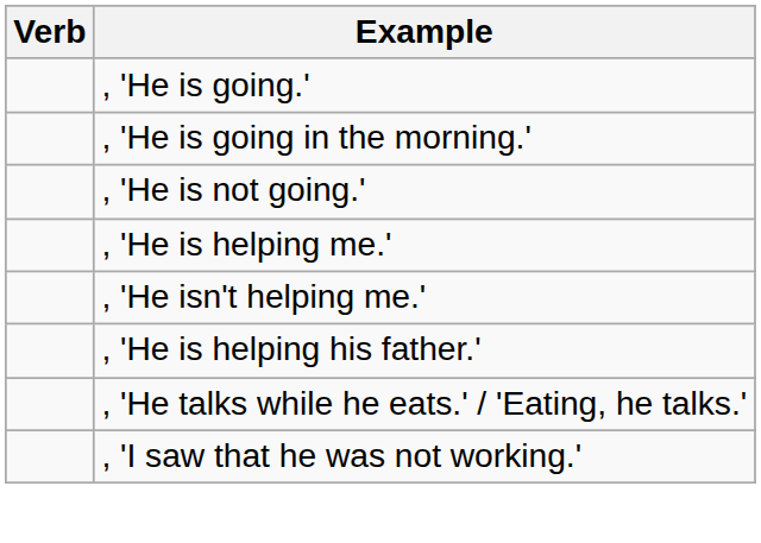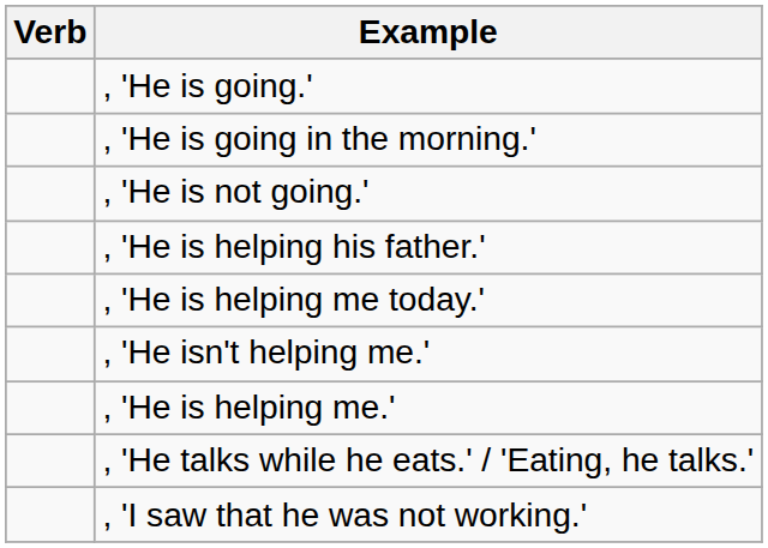 <table class="wikitable">
 <tr>
 <th>Verb</th>
 <th>Example</th>
 </tr>
 <tr>
 <td><em></em></td>
 <td><em></em>, 'He is going.'</td>
 </tr>
 <tr>
 <td><em></em></td>
 <td><em></em>, 'He is going in the morning.'</td>
 </tr>
 <tr>
 <td><em></em></td>
 <td><em></em>, 'He is not going.'</td>
 </tr>
 <tr>
 <td><em></em></td>
-<td><em></em>, 'He is helping me.'</td>
+<td><em></em>, 'He is helping his father.'</td>
+</tr>
+<tr>
+<td><em></em></td>
+<td><em></em>, 'He is helping me today.'</td>
 </tr>
 <tr>
 <td><em></em></td>
 <td><em></em>, 'He isn't helping me.'</td>
 </tr>
 <tr>
 <td><em></em></td>
-<td><em></em>, 'He is helping his father.'</td>
+<td><em></em>, 'He is helping me.'</td>
 </tr>
 <tr>
 <td><em></em></td>
 <td><em></em>, 'He talks while he eats.' / 'Eating, he talks.'</td>
 </tr>
 <tr>
 <td><em></em></td>
 <td><em></em>, 'I saw that he was not working.'</td>
 </tr>
 </table>
